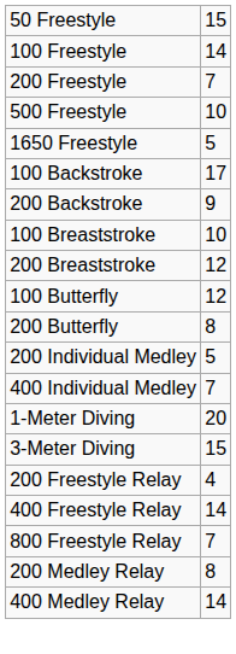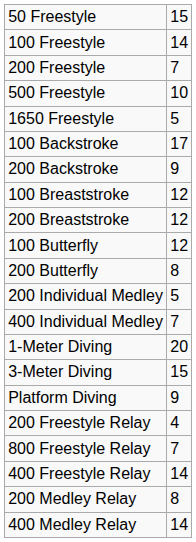 <table class="wikitable">
 <tr>
 </tr>
 <tr>
 <td>50 Freestyle</td>
 <td>15</td>
 </tr>
 <tr>
 <td>100 Freestyle</td>
 <td>14</td>
 </tr>
 <tr>
 <td>200 Freestyle</td>
 <td>7</td>
 </tr>
 <tr>
 <td>500 Freestyle</td>
 <td>10</td>
 </tr>
 <tr>
 <td>1650 Freestyle</td>
 <td>5</td>
 </tr>
 <tr>
 <td>100 Backstroke</td>
 <td>17</td>
 </tr>
 <tr>
 <td>200 Backstroke</td>
 <td>9</td>
 </tr>
 <tr>
 <td>100 Breaststroke</td>
-<td>10</td>
+<td>12</td>
 </tr>
 <tr>
 <td>200 Breaststroke</td>
 <td>12</td>
 </tr>
 <tr>
 <td>100 Butterfly</td>
 <td>12</td>
 </tr>
 <tr>
 <td>200 Butterfly</td>
 <td>8</td>
 </tr>
 <tr>
 <td>200 Individual Medley</td>
 <td>5</td>
 </tr>
 <tr>
 <td>400 Individual Medley</td>
 <td>7</td>
 </tr>
 <tr>
 <td>1-Meter Diving</td>
 <td>20</td>
 </tr>
 <tr>
 <td>3-Meter Diving</td>
 <td>15</td>
 </tr>
 <tr>
+<td>Platform Diving</td>
+<td>9</td>
+</tr>
+<tr>
 <td>200 Freestyle Relay</td>
 <td>4</td>
 </tr>
 <tr>
+<td>800 Freestyle Relay</td>
+<td>7</td>
+</tr>
+<tr>
 <td>400 Freestyle Relay</td>
 <td>14</td>
-</tr>
-<tr>
-<td>800 Freestyle Relay</td>
-<td>7</td>
 </tr>
 <tr>
 <td>200 Medley Relay</td>
 <td>8</td>
 </tr>
 <tr>
 <td>400 Medley Relay</td>
 <td>14</td>
 </tr>
 </table>
